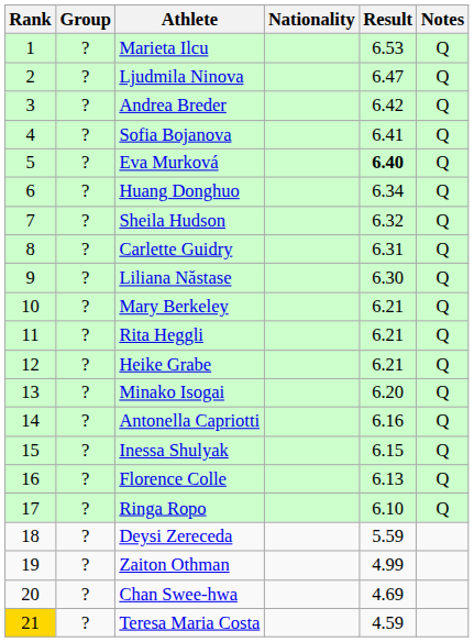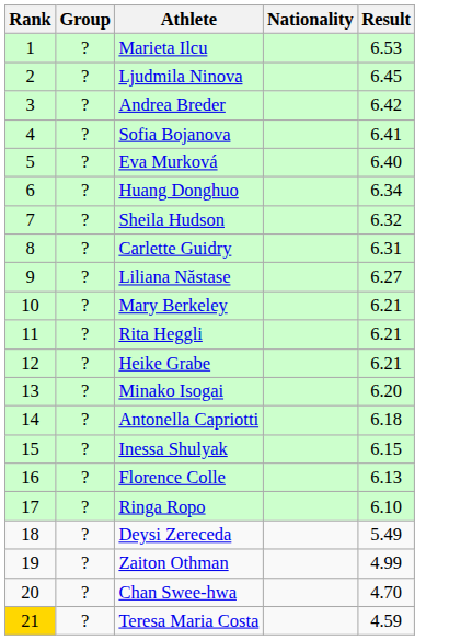 <table class="wikitable sortable" style="text-align:center">
 <tr>
 <th>Rank</th>
 <th>Group</th>
 <th>Athlete</th>
 <th>Nationality</th>
 <th>Result</th>
-<th>Notes</th>
 </tr>
 <tr bgcolor=ccffcc>
 <td>1</td>
 <td>?</td>
 <td align=left><a href='#'>Marieta Ilcu</a></td>
 <td align=left></td>
 <td>6.53</td>
-<td>Q</td>
 </tr>
 <tr bgcolor=ccffcc>
 <td>2</td>
 <td>?</td>
 <td align=left><a href='#'>Ljudmila Ninova</a></td>
 <td align=left></td>
-<td>6.47</td>
-<td>Q</td>
+<td>6.45</td>
 </tr>
 <tr bgcolor=ccffcc>
 <td>3</td>
 <td>?</td>
 <td align=left><a href='#'>Andrea Breder</a></td>
 <td align=left></td>
 <td>6.42</td>
-<td>Q</td>
 </tr>
 <tr bgcolor=ccffcc>
 <td>4</td>
 <td>?</td>
 <td align=left><a href='#'>Sofia Bojanova</a></td>
 <td align=left></td>
 <td>6.41</td>
-<td>Q</td>
 </tr>
 <tr bgcolor=ccffcc>
 <td>5</td>
 <td>?</td>
 <td align=left><a href='#'>Eva Murková</a></td>
 <td align=left></td>
-<td><strong>6.40</strong></td>
-<td>Q</td>
+<td>6.40</td>
 </tr>
 <tr bgcolor=ccffcc>
 <td>6</td>
 <td>?</td>
 <td align=left><a href='#'>Huang Donghuo</a></td>
 <td align=left></td>
 <td>6.34</td>
-<td>Q</td>
 </tr>
 <tr bgcolor=ccffcc>
 <td>7</td>
 <td>?</td>
 <td align=left><a href='#'>Sheila Hudson</a></td>
 <td align=left></td>
 <td>6.32</td>
-<td>Q</td>
 </tr>
 <tr bgcolor=ccffcc>
 <td>8</td>
 <td>?</td>
 <td align=left><a href='#'>Carlette Guidry</a></td>
 <td align=left></td>
 <td>6.31</td>
-<td>Q</td>
 </tr>
 <tr bgcolor=ccffcc>
 <td>9</td>
 <td>?</td>
 <td align=left><a href='#'>Liliana Năstase</a></td>
 <td align=left></td>
-<td>6.30</td>
-<td>Q</td>
+<td>6.27</td>
 </tr>
 <tr bgcolor=ccffcc>
 <td>10</td>
 <td>?</td>
 <td align=left><a href='#'>Mary Berkeley</a></td>
 <td align=left></td>
 <td>6.21</td>
-<td>Q</td>
 </tr>
 <tr bgcolor=ccffcc>
 <td>11</td>
 <td>?</td>
 <td align=left><a href='#'>Rita Heggli</a></td>
 <td align=left></td>
 <td>6.21</td>
-<td>Q</td>
 </tr>
 <tr bgcolor=ccffcc>
 <td>12</td>
 <td>?</td>
 <td align=left><a href='#'>Heike Grabe</a></td>
 <td align=left></td>
 <td>6.21</td>
-<td>Q</td>
 </tr>
 <tr bgcolor=ccffcc>
 <td>13</td>
 <td>?</td>
 <td align=left><a href='#'>Minako Isogai</a></td>
 <td align=left></td>
 <td>6.20</td>
-<td>Q</td>
 </tr>
 <tr bgcolor=ccffcc>
 <td>14</td>
 <td>?</td>
 <td align=left><a href='#'>Antonella Capriotti</a></td>
 <td align=left></td>
-<td>6.16</td>
-<td>Q</td>
+<td>6.18</td>
 </tr>
 <tr bgcolor=ccffcc>
 <td>15</td>
 <td>?</td>
 <td align=left><a href='#'>Inessa Shulyak</a></td>
 <td align=left></td>
 <td>6.15</td>
-<td>Q</td>
 </tr>
 <tr bgcolor=ccffcc>
 <td>16</td>
 <td>?</td>
 <td align=left><a href='#'>Florence Colle</a></td>
 <td align=left></td>
 <td>6.13</td>
-<td>Q</td>
 </tr>
 <tr bgcolor=ccffcc>
 <td>17</td>
 <td>?</td>
 <td align=left><a href='#'>Ringa Ropo</a></td>
 <td align=left></td>
 <td>6.10</td>
-<td>Q</td>
 </tr>
 <tr>
 <td>18</td>
 <td>?</td>
 <td align=left><a href='#'>Deysi Zereceda</a></td>
 <td align=left></td>
-<td>5.59</td>
-<td></td>
+<td>5.49</td>
 </tr>
 <tr>
 <td>19</td>
 <td>?</td>
 <td align=left><a href='#'>Zaiton Othman</a></td>
 <td align=left></td>
 <td>4.99</td>
-<td></td>
 </tr>
 <tr>
 <td>20</td>
 <td>?</td>
 <td align=left><a href='#'>Chan Swee-hwa</a></td>
 <td align=left></td>
-<td>4.69</td>
-<td></td>
+<td>4.70</td>
 </tr>
 <tr>
 <td style="background: gold;">21</td>
 <td>?</td>
 <td align=left><a href='#'>Teresa Maria Costa</a></td>
 <td align=left></td>
 <td>4.59</td>
-<td></td>
 </tr>
 </table>
